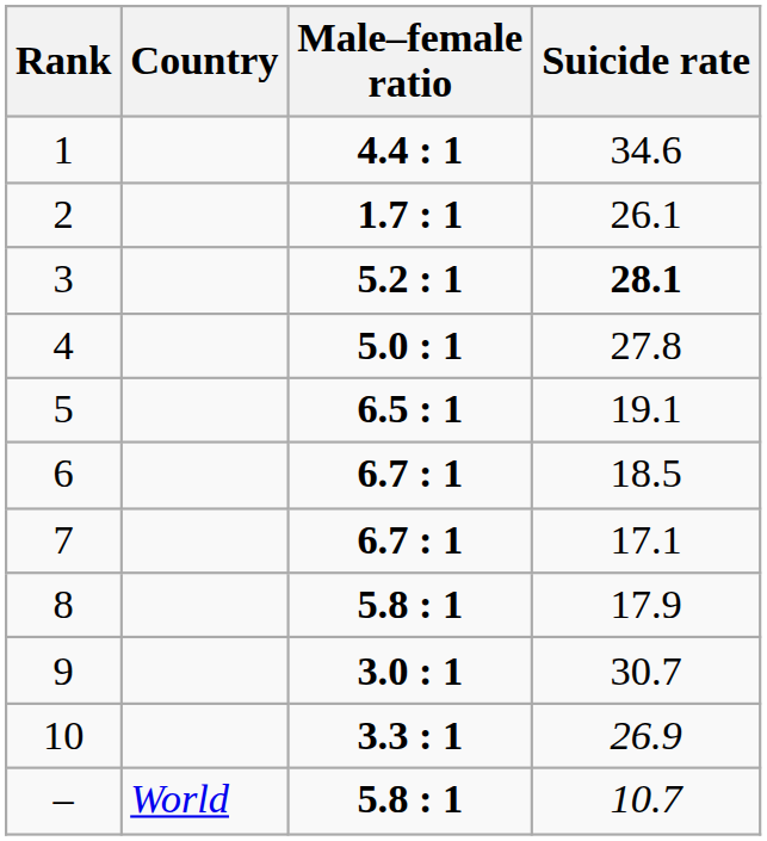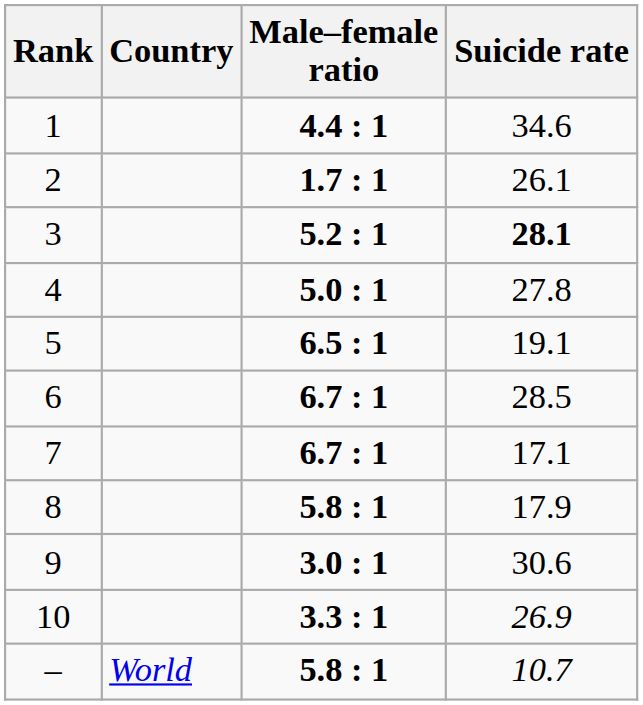 <table class="wikitable sortable">
 <tr style="background:#ececec;">
 <th>Rank</th>
 <th class="unsortable">Country</th>
 <th>Male–female<br>ratio</th>
 <th>Suicide rate<br></th>
 </tr>
 <tr>
 <td style="text-align:center;">1</td>
 <td align="left"></td>
 <td style="text-align:center;"><strong>4.4 : 1</strong></td>
 <td style="text-align:center;">34.6</td>
 </tr>
 <tr>
 <td style="text-align:center;">2</td>
 <td align="left"></td>
 <td style="text-align:center;"><strong>1.7 : 1</strong></td>
 <td style="text-align:center;">26.1</td>
 </tr>
 <tr>
 <td style="text-align:center;">3</td>
 <td align="left"></td>
 <td style="text-align:center;"><strong>5.2 : 1</strong></td>
 <td style="text-align:center;"><strong>28.1</strong></td>
 </tr>
 <tr>
 <td style="text-align:center;">4</td>
 <td align="left"></td>
 <td style="text-align:center;"><strong>5.0 : 1</strong></td>
 <td style="text-align:center;">27.8</td>
 </tr>
 <tr>
 <td style="text-align:center;">5</td>
 <td align="left"></td>
 <td style="text-align:center;"><strong>6.5 : 1</strong></td>
 <td style="text-align:center;">19.1</td>
 </tr>
 <tr>
 <td style="text-align:center;">6</td>
 <td align="left"></td>
 <td style="text-align:center;"><strong>6.7 : 1</strong></td>
-<td style="text-align:center;">18.5</td>
+<td style="text-align:center;">28.5</td>
 </tr>
 <tr>
 <td style="text-align:center;">7</td>
 <td align="left"></td>
 <td style="text-align:center;"><strong>6.7 : 1</strong></td>
 <td style="text-align:center;">17.1</td>
 </tr>
 <tr>
 <td style="text-align:center;">8</td>
 <td align="left"></td>
 <td style="text-align:center;"><strong>5.8 : 1</strong></td>
 <td style="text-align:center;">17.9</td>
 </tr>
 <tr>
 <td style="text-align:center;">9</td>
 <td align="left"></td>
 <td style="text-align:center;"><strong>3.0 : 1</strong></td>
-<td style="text-align:center;">30.7</td>
+<td style="text-align:center;">30.6</td>
 </tr>
 <tr>
 <td style="text-align:center;">10</td>
 <td align="left"></td>
 <td style="text-align:center;"><strong>3.3 : 1</strong></td>
 <td style="text-align:center;"><em>26.9</em></td>
 </tr>
 <tr>
 <td style="text-align:center;">–</td>
 <td align="left"><em><a href='#'>World</a></em></td>
 <td style="text-align:center;"><strong>5.8 : 1</strong></td>
 <td style="text-align:center;"><em>10.7</em></td>
 </tr>
 </table>
